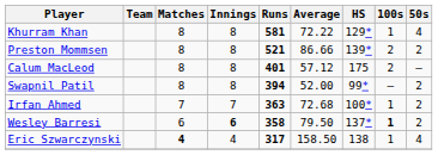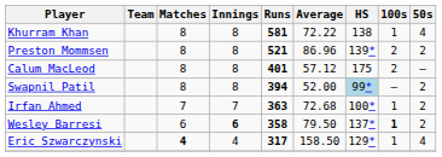 <table class="wikitable" style="text-align:center;">
 <tr>
 <th>Player</th>
 <th>Team</th>
 <th>Matches</th>
 <th>Innings</th>
 <th>Runs</th>
 <th>Average</th>
 <th>HS</th>
 <th>100s</th>
 <th>50s</th>
 </tr>
 <tr>
 <td style="text-align:left;"><a href='#'>Khurram Khan</a></td>
 <td style="text-align:left;"></td>
 <td>8</td>
 <td>8</td>
 <td><strong>581</strong></td>
 <td>72.22</td>
-<td>129<a href='#'>*</a></td>
+<td>138</td>
 <td>1</td>
 <td>4</td>
 </tr>
 <tr>
 <td style="text-align:left;"><a href='#'>Preston Mommsen</a></td>
 <td style="text-align:left;"></td>
 <td>8</td>
 <td>8</td>
 <td><strong>521</strong></td>
-<td>86.66</td>
+<td>86.96</td>
 <td>139<a href='#'>*</a></td>
 <td>2</td>
 <td>2</td>
 </tr>
 <tr>
 <td style="text-align:left;"><a href='#'>Calum MacLeod</a></td>
 <td style="text-align:left;"></td>
 <td>8</td>
 <td>8</td>
 <td><strong>401</strong></td>
 <td>57.12</td>
 <td>175</td>
 <td>2</td>
 <td>–</td>
 </tr>
 <tr>
 <td style="text-align:left;"><a href='#'>Swapnil Patil</a></td>
 <td style="text-align:left;"></td>
 <td>8</td>
 <td>8</td>
 <td><strong>394</strong></td>
 <td>52.00</td>
-<td>99<a href='#'>*</a></td>
+<td style="background: lightblue;">99<a href='#'>*</a></td>
 <td>–</td>
 <td>2</td>
 </tr>
 <tr>
 <td style="text-align:left;"><a href='#'>Irfan Ahmed</a></td>
 <td style="text-align:left;"></td>
 <td>7</td>
 <td>7</td>
 <td><strong>363</strong></td>
 <td>72.68</td>
 <td>100<a href='#'>*</a></td>
 <td>1</td>
 <td>2</td>
 </tr>
 <tr>
 <td style="text-align:left;"><a href='#'>Wesley Barresi</a></td>
 <td style="text-align:left;"></td>
 <td>6</td>
 <td><strong>6</strong></td>
 <td><strong>358</strong></td>
 <td>79.50</td>
 <td>137<a href='#'>*</a></td>
 <td><strong>1</strong></td>
 <td>2</td>
 </tr>
 <tr>
 <td style="text-align:left;"><a href='#'>Eric Szwarczynski</a></td>
 <td style="text-align:left;"></td>
 <td><strong>4</strong></td>
 <td>4</td>
 <td><strong>317</strong></td>
 <td>158.50</td>
-<td>138</td>
+<td>129<a href='#'>*</a></td>
 <td>1</td>
 <td>4</td>
 </tr>
 <tr>
 </tr>
 </table>
